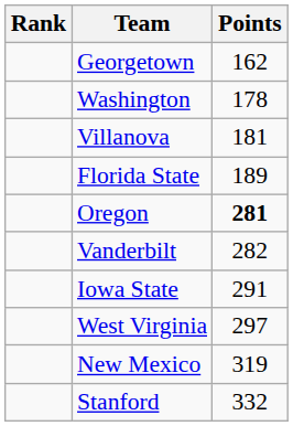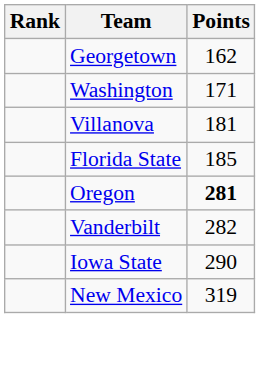 <table class="wikitable sortable" style="text-align:center">
 <tr>
 <th>Rank</th>
 <th>Team</th>
 <th>Points</th>
 </tr>
 <tr>
 <td></td>
 <td align=left><a href='#'>Georgetown</a></td>
 <td>162</td>
 </tr>
 <tr>
 <td></td>
 <td align=left><a href='#'>Washington</a></td>
-<td>178</td>
+<td>171</td>
 </tr>
 <tr>
 <td></td>
 <td align=left><a href='#'>Villanova</a></td>
 <td>181</td>
 </tr>
 <tr>
 <td></td>
 <td align=left><a href='#'>Florida State</a></td>
-<td>189</td>
+<td>185</td>
 </tr>
 <tr>
 <td></td>
 <td align=left><a href='#'>Oregon</a></td>
 <td><strong>281</strong></td>
 </tr>
 <tr>
 <td></td>
 <td align=left><a href='#'>Vanderbilt</a></td>
 <td>282</td>
 </tr>
 <tr>
 <td></td>
 <td align=left><a href='#'>Iowa State</a></td>
-<td>291</td>
-</tr>
-<tr>
-<td></td>
-<td align=left><a href='#'>West Virginia</a></td>
-<td>297</td>
+<td>290</td>
 </tr>
 <tr>
 <td></td>
 <td align=left><a href='#'>New Mexico</a></td>
 <td>319</td>
 </tr>
-<tr>
-<td></td>
-<td align=left><a href='#'>Stanford</a></td>
-<td>332</td>
-</tr>
 </table>
